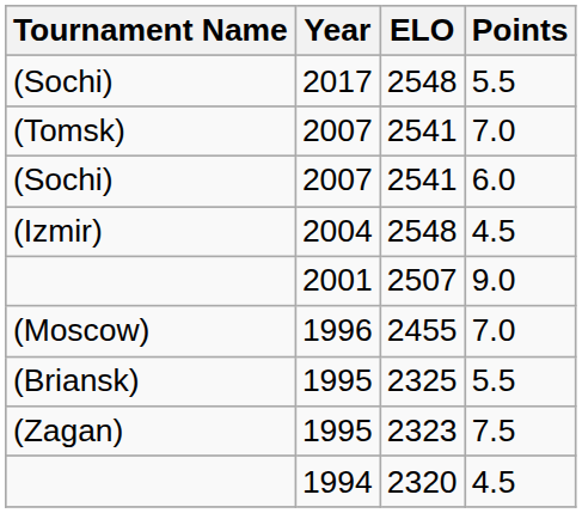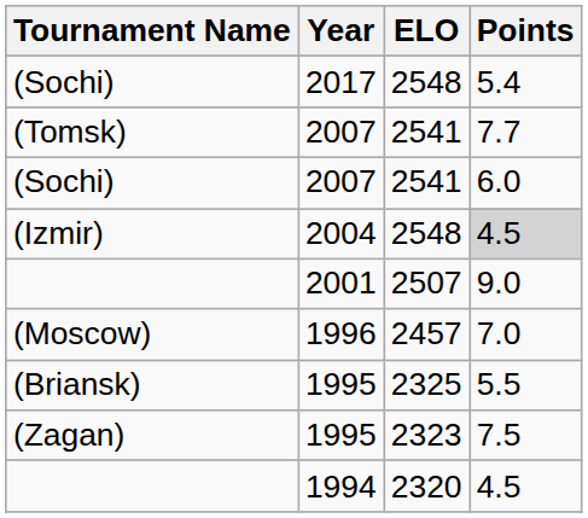 <table class="wikitable">
 <tr>
 <th>Tournament Name</th>
 <th>Year</th>
 <th>ELO</th>
 <th>Points</th>
 </tr>
 <tr>
 <td> (Sochi)</td>
 <td>2017</td>
 <td>2548</td>
-<td>5.5</td>
+<td>5.4</td>
 </tr>
 <tr>
 <td> (Tomsk)</td>
 <td>2007</td>
 <td>2541</td>
-<td>7.0</td>
+<td>7.7</td>
 </tr>
 <tr>
 <td> (Sochi)</td>
 <td>2007</td>
 <td>2541</td>
 <td>6.0</td>
 </tr>
 <tr>
 <td>(Izmir)</td>
 <td>2004</td>
 <td>2548</td>
-<td>4.5</td>
+<td style="background: lightgrey;">4.5</td>
 </tr>
 <tr>
 <td></td>
 <td>2001</td>
 <td>2507</td>
 <td>9.0</td>
 </tr>
 <tr>
 <td>(Moscow)</td>
 <td>1996</td>
-<td>2455</td>
+<td>2457</td>
 <td>7.0</td>
 </tr>
 <tr>
 <td> (Briansk)</td>
 <td>1995</td>
 <td>2325</td>
 <td>5.5</td>
 </tr>
 <tr>
 <td>(Zagan)</td>
 <td>1995</td>
 <td>2323</td>
 <td>7.5</td>
 </tr>
 <tr>
 <td></td>
 <td>1994</td>
 <td>2320</td>
 <td>4.5</td>
 </tr>
 </table>
